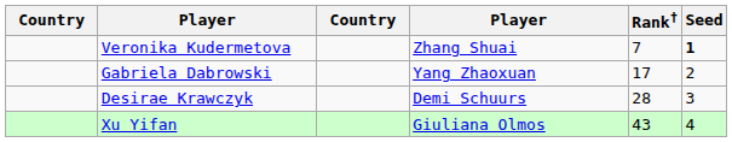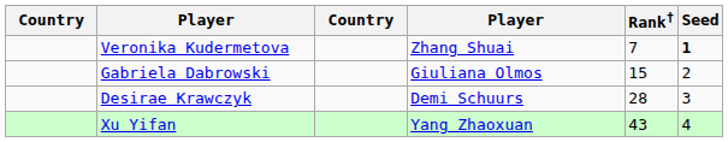 <table class="sortable wikitable">
 <tr>
 <th width="70">Country</th>
 <th width="175">Player</th>
 <th width="70">Country</th>
 <th width="175">Player</th>
 <th>Rank<sup>†</sup></th>
 <th>Seed</th>
 </tr>
 <tr>
 <td></td>
 <td><a href='#'>Veronika Kudermetova</a></td>
 <td></td>
 <td><a href='#'>Zhang Shuai</a></td>
 <td>7</td>
 <td><strong>1</strong></td>
 </tr>
 <tr>
 <td></td>
 <td><a href='#'>Gabriela Dabrowski</a></td>
 <td></td>
-<td><a href='#'>Yang Zhaoxuan</a></td>
-<td>17</td>
+<td><a href='#'>Giuliana Olmos</a></td>
+<td>15</td>
 <td>2</td>
 </tr>
 <tr>
 <td></td>
 <td><a href='#'>Desirae Krawczyk</a></td>
 <td></td>
 <td><a href='#'>Demi Schuurs</a></td>
 <td>28</td>
 <td>3</td>
 </tr>
 <tr bgcolor=#cfc>
 <td></td>
 <td><a href='#'>Xu Yifan</a></td>
 <td></td>
-<td><a href='#'>Giuliana Olmos</a></td>
+<td><a href='#'>Yang Zhaoxuan</a></td>
 <td>43</td>
 <td>4</td>
 </tr>
 </table>
